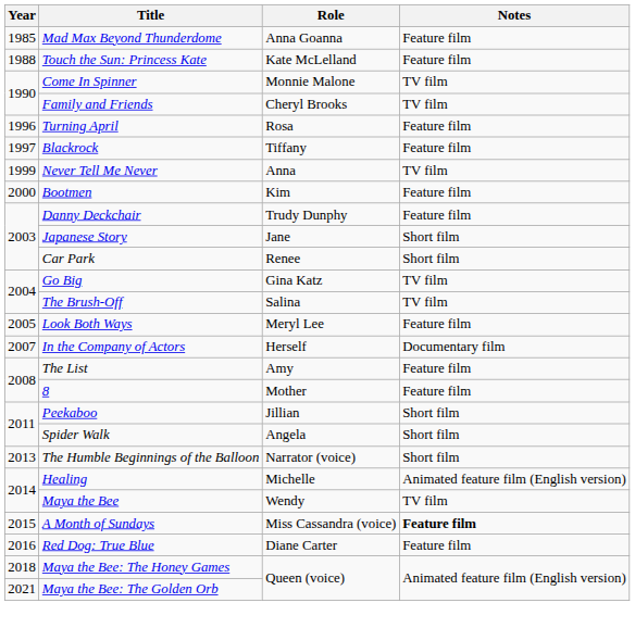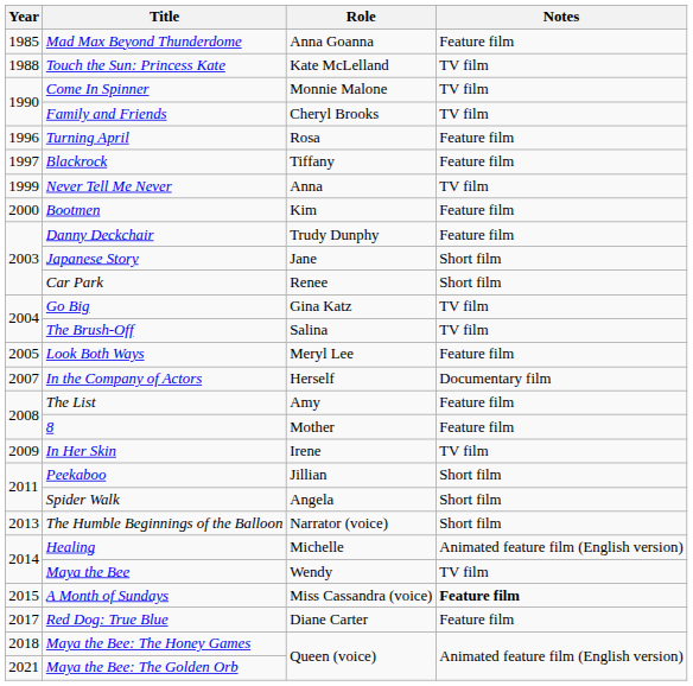 <table class="wikitable sortable">
 <tr>
 <th>Year</th>
 <th>Title</th>
 <th>Role</th>
 <th class="unsortable">Notes</th>
 </tr>
 <tr>
 <td>1985</td>
 <td><em><a href='#'>Mad Max Beyond Thunderdome</a></em></td>
 <td>Anna Goanna</td>
 <td>Feature film</td>
 </tr>
 <tr>
 <td>1988</td>
 <td><em><a href='#'>Touch the Sun: Princess Kate</a></em></td>
 <td>Kate McLelland</td>
-<td>Feature film</td>
+<td>TV film</td>
 </tr>
 <tr>
 <td rowspan="2">1990</td>
 <td><em><a href='#'>Come In Spinner</a></em></td>
 <td>Monnie Malone</td>
 <td>TV film</td>
 </tr>
 <tr>
 <td><em><a href='#'>Family and Friends</a></em></td>
 <td>Cheryl Brooks</td>
 <td>TV film</td>
 </tr>
 <tr>
 <td>1996</td>
 <td><em><a href='#'>Turning April</a></em></td>
 <td>Rosa</td>
 <td>Feature film</td>
 </tr>
 <tr>
 <td>1997</td>
 <td><em><a href='#'>Blackrock</a></em></td>
 <td>Tiffany</td>
 <td>Feature film</td>
 </tr>
 <tr>
 <td>1999</td>
 <td><em><a href='#'>Never Tell Me Never</a></em></td>
 <td>Anna</td>
 <td>TV film</td>
 </tr>
 <tr>
 <td>2000</td>
 <td><em><a href='#'>Bootmen</a></em></td>
 <td>Kim</td>
 <td>Feature film</td>
 </tr>
 <tr>
 <td rowspan="3">2003</td>
 <td><em><a href='#'>Danny Deckchair</a></em></td>
 <td>Trudy Dunphy</td>
 <td>Feature film</td>
 </tr>
 <tr>
 <td><em><a href='#'>Japanese Story</a></em></td>
 <td>Jane</td>
 <td>Short film</td>
 </tr>
 <tr>
 <td><em>Car Park</em></td>
 <td>Renee</td>
 <td>Short film</td>
 </tr>
 <tr>
 <td rowspan="2">2004</td>
 <td><em><a href='#'>Go Big</a></em></td>
 <td>Gina Katz</td>
 <td>TV film</td>
 </tr>
 <tr>
 <td><em><a href='#'>The Brush-Off</a></em></td>
 <td>Salina</td>
 <td>TV film</td>
 </tr>
 <tr>
 <td>2005</td>
 <td><em><a href='#'>Look Both Ways</a></em></td>
 <td>Meryl Lee</td>
 <td>Feature film</td>
 </tr>
 <tr>
 <td>2007</td>
 <td><em><a href='#'>In the Company of Actors</a></em></td>
 <td>Herself</td>
 <td>Documentary film</td>
 </tr>
 <tr>
 <td rowspan="2">2008</td>
 <td><em>The List</em></td>
 <td>Amy</td>
 <td>Feature film</td>
 </tr>
 <tr>
 <td><em><a href='#'>8</a></em></td>
 <td>Mother</td>
 <td>Feature film</td>
 </tr>
 <tr>
+<td>2009</td>
+<td><em><a href='#'>In Her Skin</a></em></td>
+<td>Irene</td>
+<td>TV film</td>
+</tr>
+<tr>
 <td rowspan="2">2011</td>
 <td><em><a href='#'>Peekaboo</a></em></td>
 <td>Jillian</td>
 <td>Short film</td>
 </tr>
 <tr>
 <td><em>Spider Walk</em></td>
 <td>Angela</td>
 <td>Short film</td>
 </tr>
 <tr>
 <td>2013</td>
 <td><em>The Humble Beginnings of the Balloon</em></td>
 <td>Narrator (voice)</td>
 <td>Short film</td>
 </tr>
 <tr>
 <td rowspan="2">2014</td>
 <td><em><a href='#'>Healing</a></em></td>
 <td>Michelle</td>
 <td>Animated feature film (English version)</td>
 </tr>
 <tr>
 <td><em><a href='#'>Maya the Bee</a></em></td>
 <td>Wendy</td>
 <td>TV film</td>
 </tr>
 <tr>
 <td>2015</td>
 <td><em><a href='#'>A Month of Sundays</a></em></td>
 <td>Miss Cassandra (voice)</td>
 <td><strong>Feature film</strong></td>
 </tr>
 <tr>
-<td>2016</td>
+<td>2017</td>
 <td><em><a href='#'>Red Dog: True Blue</a></em></td>
 <td>Diane Carter</td>
 <td>Feature film</td>
 </tr>
 <tr>
 <td>2018</td>
 <td><em><a href='#'>Maya the Bee: The Honey Games</a></em></td>
 <td rowspan=2>Queen (voice)</td>
 <td rowspan=2>Animated feature film (English version)</td>
 </tr>
 <tr>
 <td>2021</td>
 <td><em><a href='#'>Maya the Bee: The Golden Orb</a></em></td>
 </tr>
 </table>
